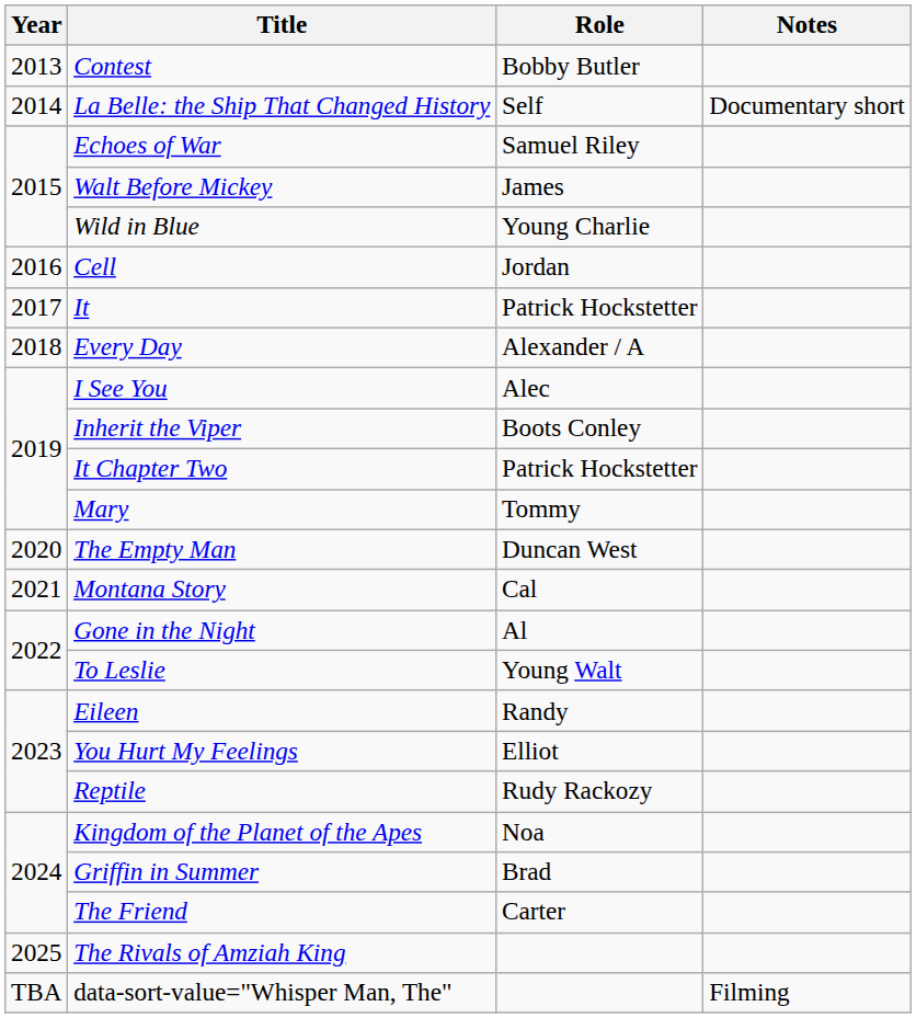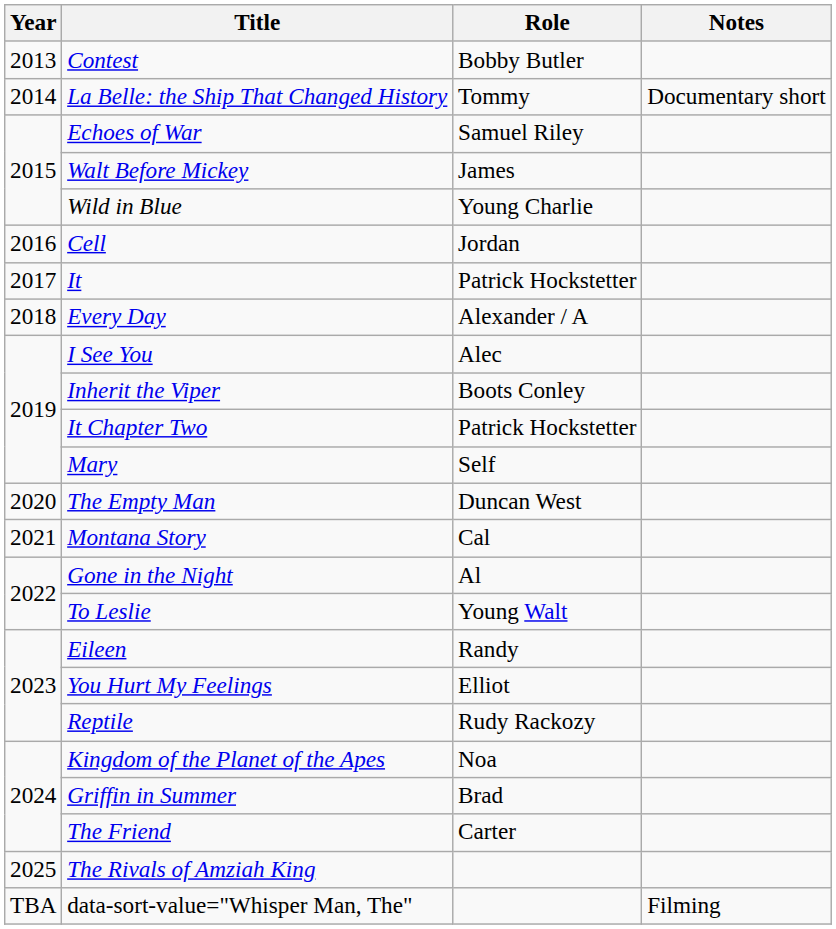 <table class="wikitable sortable">
 <tr>
 <th>Year</th>
 <th>Title</th>
 <th>Role</th>
 <th class="unsortable">Notes</th>
 </tr>
 <tr>
 <td>2013</td>
 <td><em><a href='#'>Contest</a></em></td>
 <td>Bobby Butler</td>
 <td></td>
 </tr>
 <tr>
 <td>2014</td>
 <td data-sort-value="Belle: The Ship That Changed History, The"><em><a href='#'>La Belle: the Ship That Changed History</a></em></td>
-<td>Self</td>
+<td>Tommy</td>
 <td>Documentary short</td>
 </tr>
 <tr>
 <td rowspan="3">2015</td>
 <td><em><a href='#'>Echoes of War</a></em></td>
 <td>Samuel Riley</td>
 <td></td>
 </tr>
 <tr>
 <td><em><a href='#'>Walt Before Mickey</a></em></td>
 <td>James</td>
 <td></td>
 </tr>
 <tr>
 <td><em>Wild in Blue</em></td>
 <td>Young Charlie</td>
 <td></td>
 </tr>
 <tr>
 <td>2016</td>
 <td><em><a href='#'>Cell</a></em></td>
 <td>Jordan</td>
 <td></td>
 </tr>
 <tr>
 <td>2017</td>
 <td><em><a href='#'>It</a></em></td>
 <td>Patrick Hockstetter</td>
 <td></td>
 </tr>
 <tr>
 <td>2018</td>
 <td><em><a href='#'>Every Day</a></em></td>
 <td>Alexander / A</td>
 <td></td>
 </tr>
 <tr>
 <td rowspan="4">2019</td>
 <td><em><a href='#'>I See You</a></em></td>
 <td>Alec</td>
 <td></td>
 </tr>
 <tr>
 <td><em><a href='#'>Inherit the Viper</a></em></td>
 <td>Boots Conley</td>
 <td></td>
 </tr>
 <tr>
 <td><em><a href='#'>It Chapter Two</a></em></td>
 <td>Patrick Hockstetter</td>
 <td></td>
 </tr>
 <tr>
 <td><em><a href='#'>Mary</a></em></td>
-<td>Tommy</td>
+<td>Self</td>
 <td></td>
 </tr>
 <tr>
 <td>2020</td>
 <td data-sort-value="Empty Man, The"><em><a href='#'>The Empty Man</a></em></td>
 <td>Duncan West</td>
 <td></td>
 </tr>
 <tr>
 <td>2021</td>
 <td><em><a href='#'>Montana Story</a></em></td>
 <td>Cal</td>
 <td></td>
 </tr>
 <tr>
 <td rowspan="2">2022</td>
 <td><em><a href='#'>Gone in the Night</a></em></td>
 <td>Al</td>
 <td></td>
 </tr>
 <tr>
 <td><em><a href='#'>To Leslie</a></em></td>
 <td>Young <a href='#'>Walt</a></td>
 <td></td>
 </tr>
 <tr>
 <td rowspan="3">2023</td>
 <td><em><a href='#'>Eileen</a></em></td>
 <td>Randy</td>
 <td></td>
 </tr>
 <tr>
 <td><em><a href='#'>You Hurt My Feelings</a></em></td>
 <td>Elliot</td>
 <td></td>
 </tr>
 <tr>
 <td><em><a href='#'>Reptile</a></em></td>
 <td>Rudy Rackozy</td>
 <td></td>
 </tr>
 <tr>
 <td rowspan="3">2024</td>
 <td><em><a href='#'>Kingdom of the Planet of the Apes</a></em></td>
 <td>Noa</td>
 <td></td>
 </tr>
 <tr>
 <td><em><a href='#'>Griffin in Summer</a></em></td>
 <td>Brad</td>
 <td></td>
 </tr>
 <tr>
 <td data-sort-value="Friend, The"><em><a href='#'>The Friend</a></em></td>
 <td>Carter</td>
 <td></td>
 </tr>
 <tr>
 <td>2025</td>
 <td data-sort-value="Rivals of Amziah King, The"><em><a href='#'>The Rivals of Amziah King</a></td>
 <td></td>
 <td></td>
 </tr>
 <tr>
 <td>TBA</td>
 <td>data-sort-value="Whisper Man, The" </td>
 <td></td>
 <td>Filming</td>
 </tr>
 </table>
